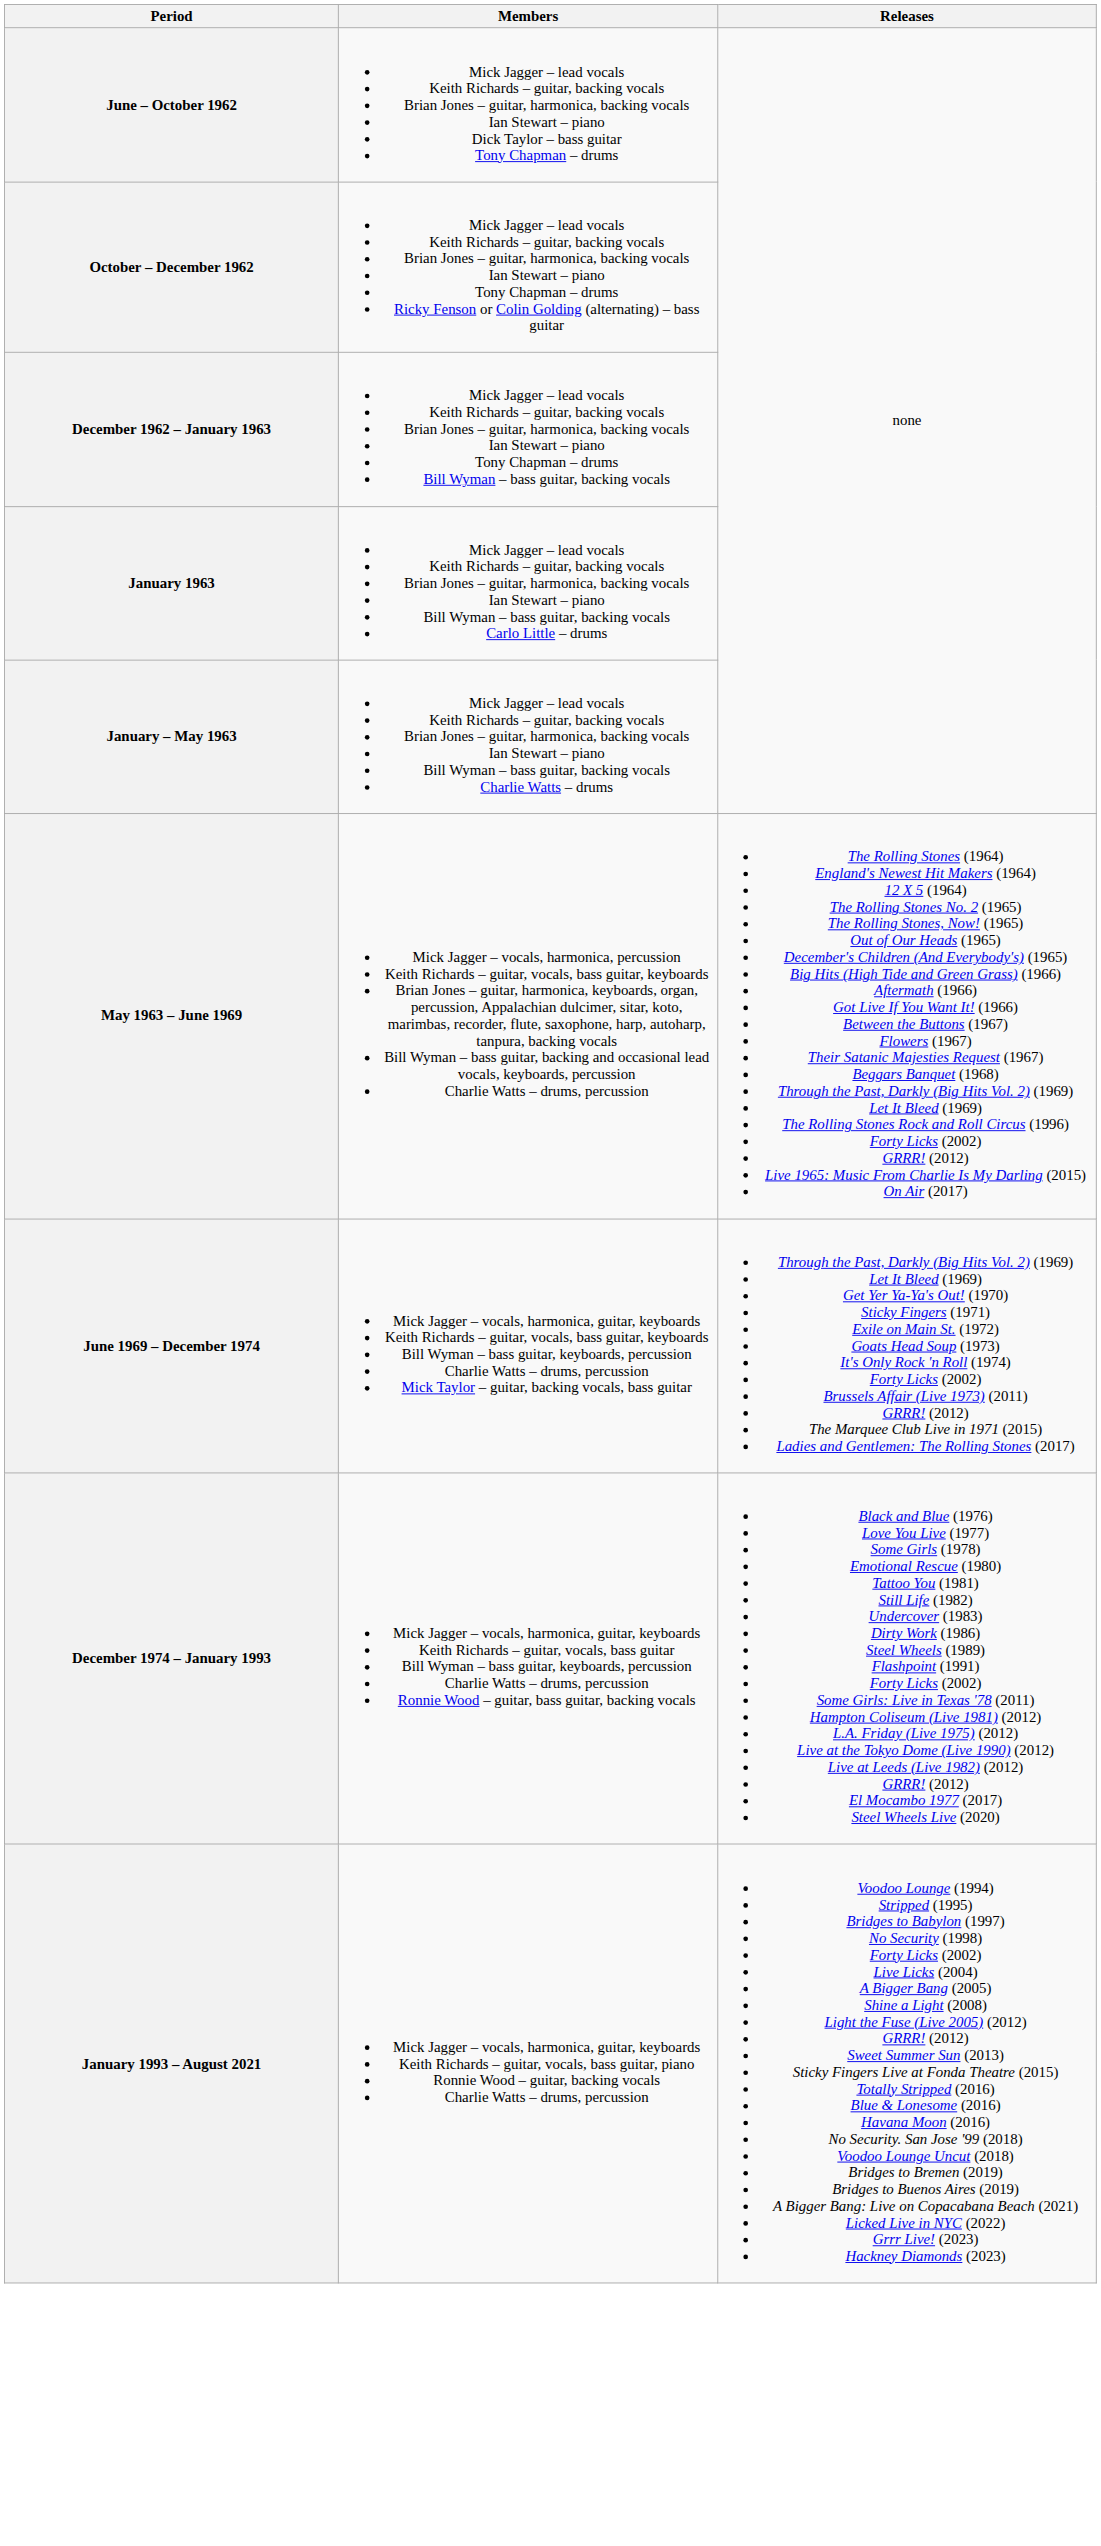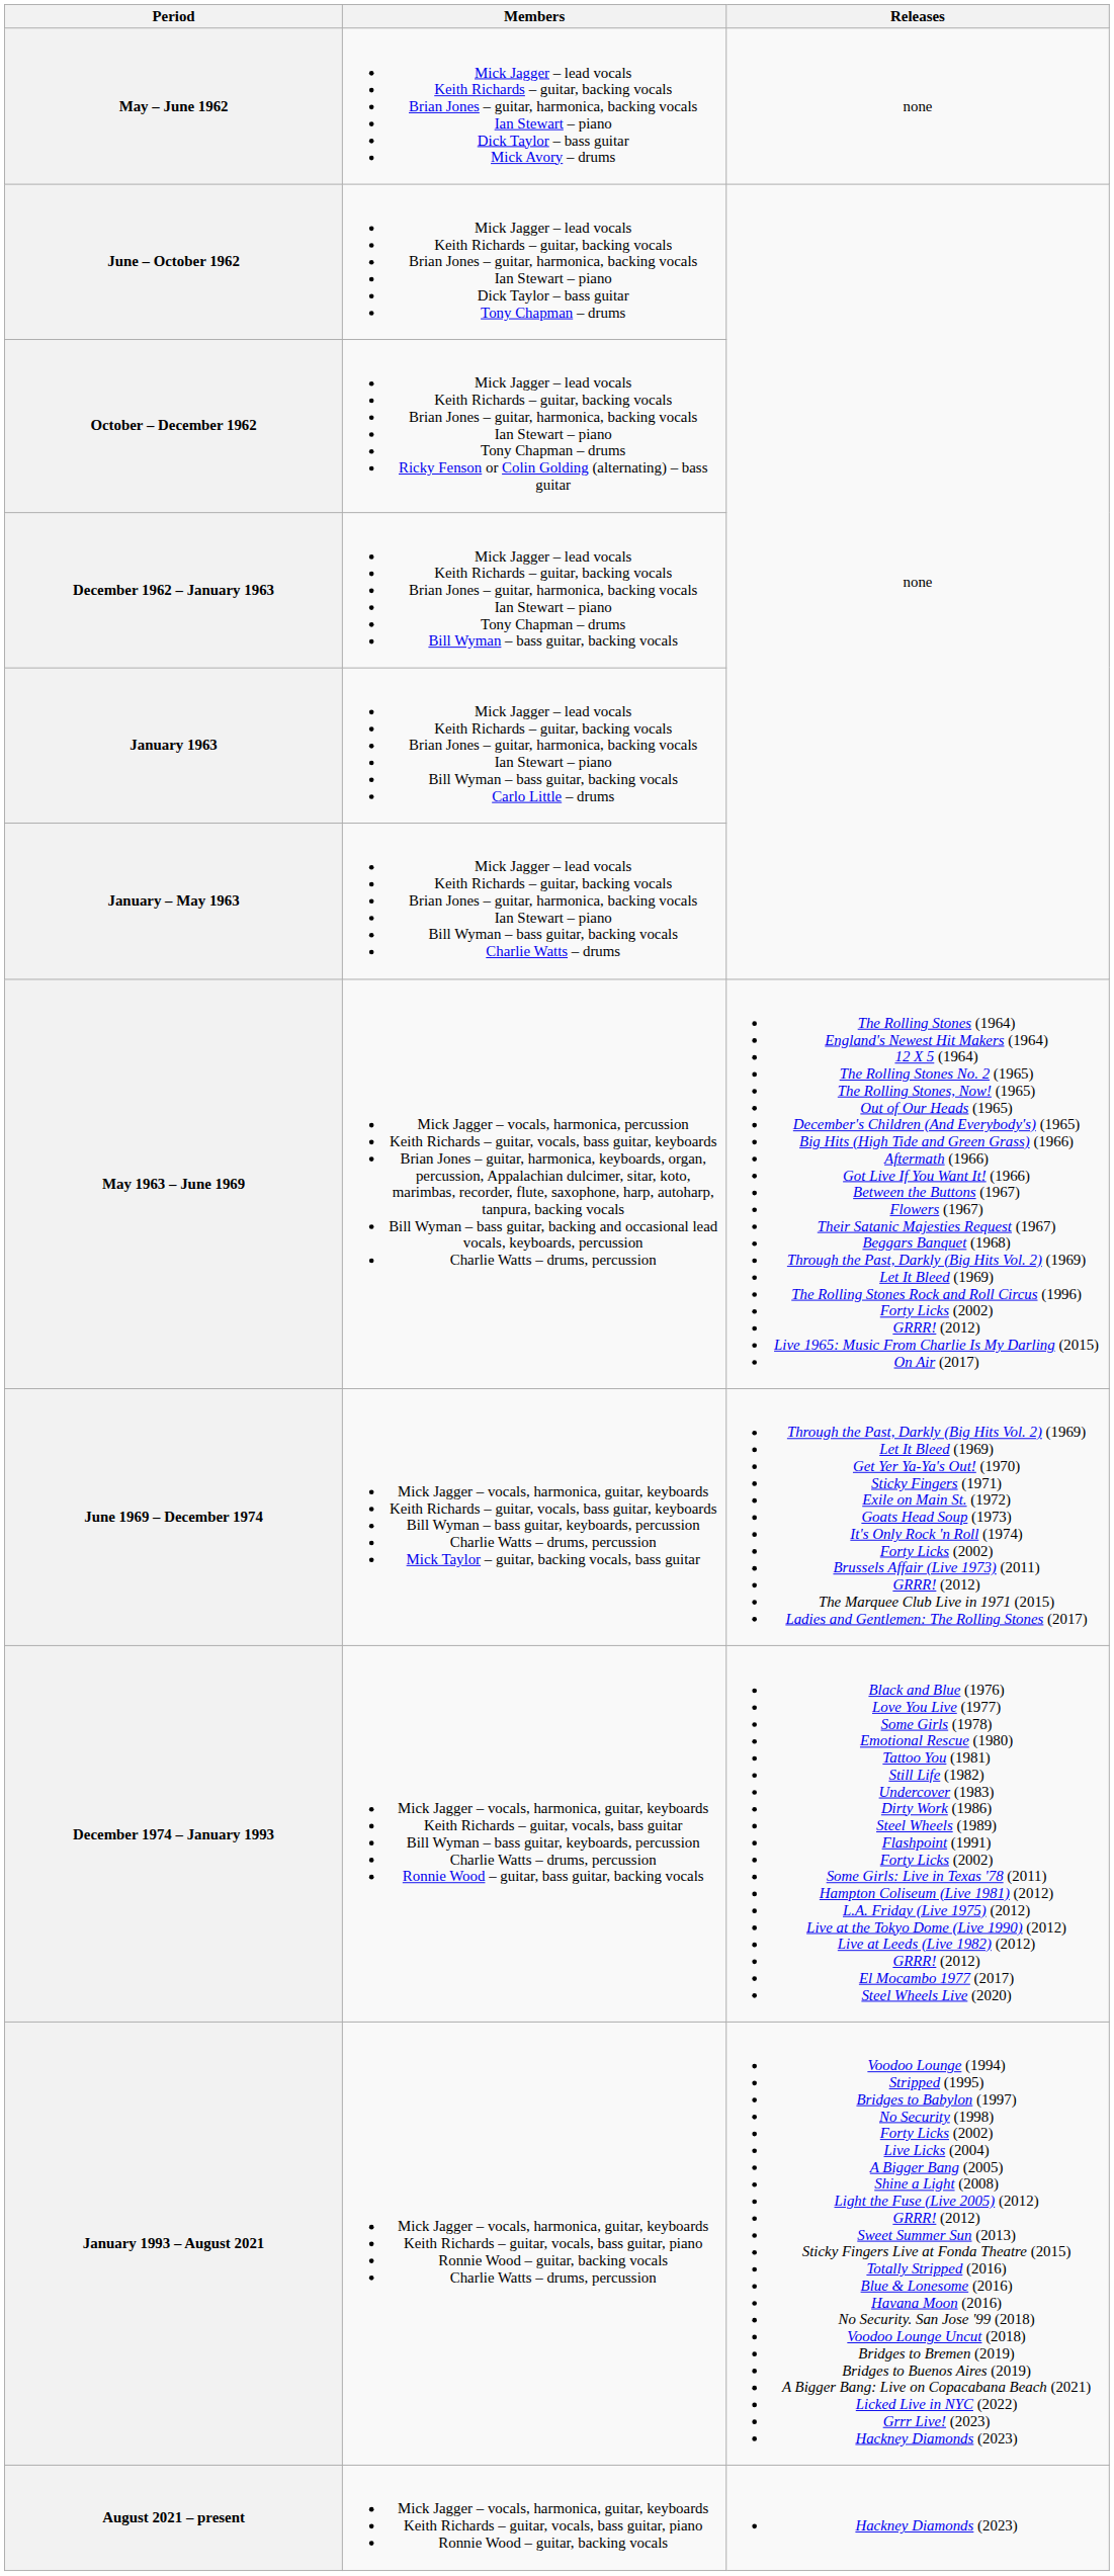 <table class="wikitable plainrowheaders" style="text-align:center;">
 <tr>
 <th scope="col" style="width:22em;">Period</th>
 <th scope="col" style="width:25em;">Members</th>
 <th scope="col" style="width:25em;">Releases</th>
+</tr>
+<tr>
+<th>May – June 1962</th>
+<td><br><ul><li><a href='#'>Mick Jagger</a> – lead vocals</li><li><a href='#'>Keith Richards</a> – guitar, backing vocals</li><li><a href='#'>Brian Jones</a> – guitar, harmonica, backing vocals</li><li><a href='#'>Ian Stewart</a> – piano</li><li><a href='#'>Dick Taylor</a> – bass guitar</li><li><a href='#'>Mick Avory</a> – drums</li></ul></td>
+<td>none </td>
 </tr>
 <tr>
 <th>June – October 1962</th>
 <td><br><ul><li>Mick Jagger – lead vocals</li><li>Keith Richards – guitar, backing vocals</li><li>Brian Jones – guitar, harmonica, backing vocals</li><li>Ian Stewart – piano</li><li>Dick Taylor – bass guitar</li><li><a href='#'>Tony Chapman</a> – drums</li></ul></td>
 <td rowspan="5">none </td>
 </tr>
 <tr>
 <th>October – December 1962</th>
 <td><br><ul><li>Mick Jagger – lead vocals</li><li>Keith Richards – guitar, backing vocals</li><li>Brian Jones – guitar, harmonica, backing vocals</li><li>Ian Stewart – piano</li><li>Tony Chapman – drums</li><li><a href='#'>Ricky Fenson</a> or <a href='#'>Colin Golding</a> (alternating) – bass guitar</li></ul></td>
 </tr>
 <tr>
 <th>December 1962 – January 1963</th>
 <td><br><ul><li>Mick Jagger – lead vocals</li><li>Keith Richards – guitar, backing vocals</li><li>Brian Jones – guitar, harmonica, backing vocals</li><li>Ian Stewart – piano</li><li>Tony Chapman – drums</li><li><a href='#'>Bill Wyman</a> – bass guitar, backing vocals</li></ul></td>
 </tr>
 <tr>
 <th>January 1963</th>
 <td><br><ul><li>Mick Jagger – lead vocals</li><li>Keith Richards – guitar, backing vocals</li><li>Brian Jones – guitar, harmonica, backing vocals</li><li>Ian Stewart – piano</li><li>Bill Wyman – bass guitar, backing vocals</li><li><a href='#'>Carlo Little</a> – drums</li></ul></td>
 </tr>
 <tr>
 <th>January – May 1963</th>
 <td><br><ul><li>Mick Jagger – lead vocals</li><li>Keith Richards – guitar, backing vocals</li><li>Brian Jones – guitar, harmonica, backing vocals</li><li>Ian Stewart – piano</li><li>Bill Wyman – bass guitar, backing vocals</li><li><a href='#'>Charlie Watts</a> – drums</li></ul></td>
 </tr>
 <tr>
 <th>May 1963 – June 1969</th>
 <td><br><ul><li>Mick Jagger – vocals, harmonica, percussion</li><li>Keith Richards – guitar, vocals, bass guitar, keyboards</li><li>Brian Jones – guitar, harmonica, keyboards, organ, percussion, Appalachian dulcimer, sitar, koto, marimbas, recorder, flute, saxophone, harp, autoharp, tanpura, backing vocals</li><li>Bill Wyman – bass guitar, backing and occasional lead vocals, keyboards, percussion</li><li>Charlie Watts – drums, percussion</li></ul></td>
 <td><br><ul><li><em><a href='#'>The Rolling Stones</a></em> (1964)</li><li><em><a href='#'>England's Newest Hit Makers</a></em> (1964)</li><li><em><a href='#'>12 X 5</a></em> (1964)</li><li><em><a href='#'>The Rolling Stones No. 2</a></em> (1965)</li><li><em><a href='#'>The Rolling Stones, Now!</a></em> (1965)</li><li><em><a href='#'>Out of Our Heads</a></em> (1965)</li><li><em><a href='#'>December's Children (And Everybody's)</a></em> (1965)</li><li><em><a href='#'>Big Hits (High Tide and Green Grass)</a></em> (1966)</li><li><em><a href='#'>Aftermath</a></em> (1966)</li><li><em><a href='#'>Got Live If You Want It!</a></em> (1966)</li><li><em><a href='#'>Between the Buttons</a></em> (1967)</li><li><em><a href='#'>Flowers</a></em> (1967)</li><li><em><a href='#'>Their Satanic Majesties Request</a></em> (1967)</li><li><em><a href='#'>Beggars Banquet</a></em> (1968)</li><li><em><a href='#'>Through the Past, Darkly (Big Hits Vol. 2)</a></em> (1969)</li><li><em><a href='#'>Let It Bleed</a></em> (1969)</li><li><em><a href='#'>The Rolling Stones Rock and Roll Circus</a></em> (1996)</li><li><em><a href='#'>Forty Licks</a></em> (2002)</li><li><em><a href='#'>GRRR!</a></em> (2012)</li><li><em><a href='#'>Live 1965: Music From Charlie Is My Darling</a></em> (2015)</li><li><em><a href='#'>On Air</a></em> (2017)</li></ul></td>
 </tr>
 <tr>
 <th>June 1969 – December 1974</th>
 <td><br><ul><li>Mick Jagger – vocals, harmonica, guitar, keyboards</li><li>Keith Richards – guitar, vocals, bass guitar, keyboards</li><li>Bill Wyman – bass guitar, keyboards, percussion</li><li>Charlie Watts – drums, percussion</li><li><a href='#'>Mick Taylor</a> – guitar, backing vocals, bass guitar</li></ul></td>
 <td><br><ul><li><em><a href='#'>Through the Past, Darkly (Big Hits Vol. 2)</a></em> (1969)</li><li><em><a href='#'>Let It Bleed</a></em> (1969)</li><li><em><a href='#'>Get Yer Ya-Ya's Out!</a></em> (1970)</li><li><em><a href='#'>Sticky Fingers</a></em> (1971)</li><li><em><a href='#'>Exile on Main St.</a></em> (1972)</li><li><em><a href='#'>Goats Head Soup</a></em> (1973)</li><li><em><a href='#'>It's Only Rock 'n Roll</a></em> (1974)</li><li><em><a href='#'>Forty Licks</a></em> (2002)</li><li><em><a href='#'>Brussels Affair (Live 1973)</a></em> (2011)</li><li><em><a href='#'>GRRR!</a></em> (2012)</li><li><em>The Marquee Club Live in 1971</em> (2015)</li><li><em><a href='#'>Ladies and Gentlemen: The Rolling Stones</a></em> (2017)</li></ul></td>
 </tr>
 <tr>
 <th>December 1974 – January 1993</th>
 <td><br><ul><li>Mick Jagger – vocals, harmonica, guitar, keyboards</li><li>Keith Richards – guitar, vocals, bass guitar</li><li>Bill Wyman – bass guitar, keyboards, percussion</li><li>Charlie Watts – drums, percussion</li><li><a href='#'>Ronnie Wood</a> – guitar, bass guitar, backing vocals</li></ul></td>
 <td><br><ul><li><em><a href='#'>Black and Blue</a></em> (1976)</li><li><em><a href='#'>Love You Live</a></em> (1977)</li><li><em><a href='#'>Some Girls</a></em> (1978)</li><li><em><a href='#'>Emotional Rescue</a></em> (1980)</li><li><em><a href='#'>Tattoo You</a></em> (1981)</li><li><em><a href='#'>Still Life</a></em> (1982)</li><li><em><a href='#'>Undercover</a></em> (1983)</li><li><em><a href='#'>Dirty Work</a></em> (1986)</li><li><em><a href='#'>Steel Wheels</a></em> (1989)</li><li><em><a href='#'>Flashpoint</a></em> (1991)</li><li><em><a href='#'>Forty Licks</a></em> (2002)</li><li><em><a href='#'>Some Girls: Live in Texas '78</a></em> (2011)</li><li><em><a href='#'>Hampton Coliseum (Live 1981)</a></em> (2012)</li><li><em><a href='#'>L.A. Friday (Live 1975)</a></em> (2012)</li><li><em><a href='#'>Live at the Tokyo Dome (Live 1990)</a></em> (2012)</li><li><em><a href='#'>Live at Leeds (Live 1982)</a></em> (2012)</li><li><em><a href='#'>GRRR!</a></em> (2012)</li><li><em><a href='#'>El Mocambo 1977</a></em> (2017)</li><li><em><a href='#'>Steel Wheels Live</a></em> (2020)</li></ul></td>
 </tr>
 <tr>
 <th>January 1993 – August 2021</th>
 <td><br><ul><li>Mick Jagger – vocals, harmonica, guitar, keyboards</li><li>Keith Richards – guitar, vocals, bass guitar, piano</li><li>Ronnie Wood – guitar, backing vocals</li><li>Charlie Watts – drums, percussion</li></ul></td>
 <td><br><ul><li><em><a href='#'>Voodoo Lounge</a></em> (1994)</li><li><em><a href='#'>Stripped</a></em> (1995)</li><li><em><a href='#'>Bridges to Babylon</a></em> (1997)</li><li><em><a href='#'>No Security</a></em> (1998)</li><li><em><a href='#'>Forty Licks</a></em> (2002)</li><li><em><a href='#'>Live Licks</a></em> (2004)</li><li><em><a href='#'>A Bigger Bang</a></em> (2005)</li><li><em><a href='#'>Shine a Light</a></em> (2008)</li><li><em><a href='#'>Light the Fuse (Live 2005)</a></em> (2012)</li><li><em><a href='#'>GRRR!</a></em> (2012)</li><li><em><a href='#'>Sweet Summer Sun</a></em> (2013)</li><li><em>Sticky Fingers Live at Fonda Theatre</em> (2015)</li><li><em><a href='#'>Totally Stripped</a></em> (2016)</li><li><em><a href='#'>Blue & Lonesome</a></em> (2016)</li><li><em><a href='#'>Havana Moon</a></em> (2016)</li><li><em>No Security. San Jose '99</em> (2018)</li><li><em><a href='#'>Voodoo Lounge Uncut</a></em> (2018)</li><li><em>Bridges to Bremen</em> (2019)</li><li><em>Bridges to Buenos Aires</em> (2019)</li><li><em>A Bigger Bang: Live on Copacabana Beach</em> (2021)</li><li><em><a href='#'>Licked Live in NYC</a></em> (2022)</li><li><em><a href='#'>Grrr Live!</a></em> (2023)</li><li><em><a href='#'>Hackney Diamonds</a></em> (2023)</li></ul></td>
 </tr>
+<tr>
+<th>August 2021 – present</th>
+<td><br><ul><li>Mick Jagger – vocals, harmonica, guitar, keyboards</li><li>Keith Richards – guitar, vocals, bass guitar, piano</li><li>Ronnie Wood – guitar, backing vocals</li></ul></td>
+<td><br><ul><li><em><a href='#'>Hackney Diamonds</a></em> (2023)</li></ul></td>
+</tr>
 </table>
